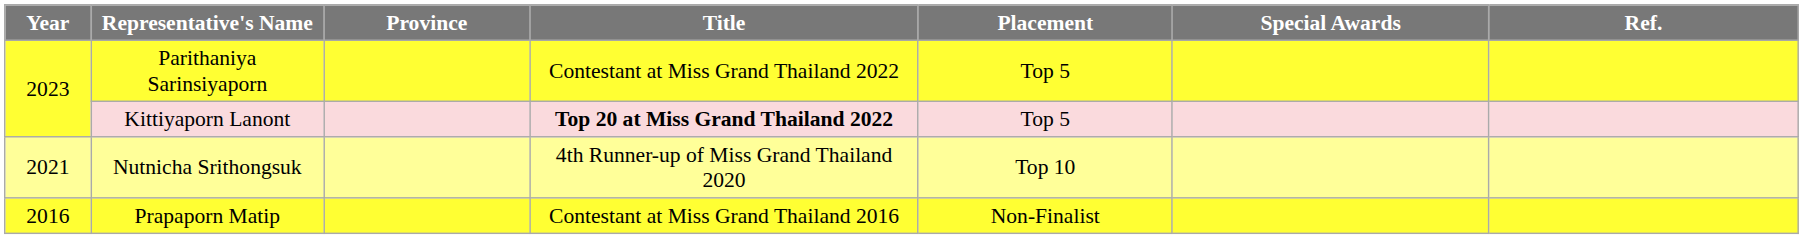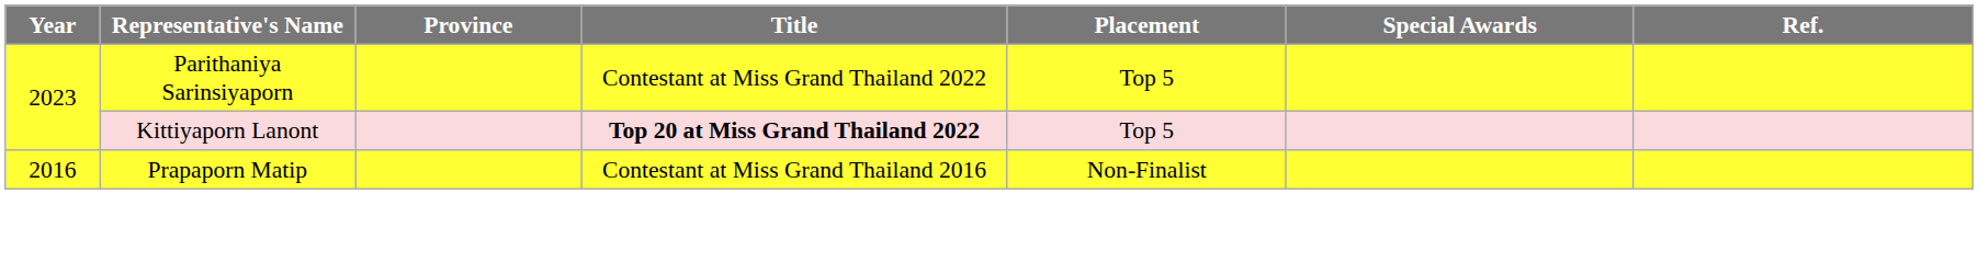 <table class="wikitable" style="font-size: 95%; text-align:center; width: 100%">
 <tr>
 <th width="60" style="background-color:#787878;color:#FFFFFF;">Year</th>
 <th width="170" style="background-color:#787878;color:#FFFFFF;">Representative's Name</th>
 <th width="160" style="background-color:#787878;color:#FFFFFF;">Province</th>
 <th width="320" style="background-color:#787878;color:#FFFFFF;">Title</th>
 <th width="200" style="background-color:#787878;color:#FFFFFF;">Placement</th>
 <th width="260" style="background-color:#787878;color:#FFFFFF;">Special Awards</th>
 <th width="260" style="background-color:#787878;color:#FFFFFF;">Ref.</th>
 </tr>
 <tr style="background-color:#FFFF33; ">
 <td rowspan="2">2023</td>
 <td>Parithaniya Sarinsiyaporn</td>
 <td></td>
 <td>Contestant at Miss Grand Thailand 2022</td>
 <td>Top 5</td>
 <td style="background:;"></td>
 <td></td>
 </tr>
 <tr style="background-color:#FADADD; ">
 <td>Kittiyaporn Lanont</td>
 <td></td>
 <td><strong>Top 20 at Miss Grand Thailand 2022</strong></td>
 <td align="center">Top 5</td>
 <td style="background:;"></td>
 <td></td>
 </tr>
-<tr style="background-color:#FFFF99; ">
-<td>2021</td>
-<td>Nutnicha Srithongsuk</td>
-<td></td>
-<td>4th Runner-up of Miss Grand Thailand 2020</td>
-<td>Top 10</td>
-<td style="background:;"></td>
-<td></td>
-</tr>
 <tr style="background-color:#FFFF33; ">
 <td>2016</td>
 <td>Prapaporn Matip</td>
 <td></td>
 <td>Contestant at Miss Grand Thailand 2016</td>
 <td>Non-Finalist</td>
 <td style="background:;"></td>
 <td></td>
 </tr>
 </table>
